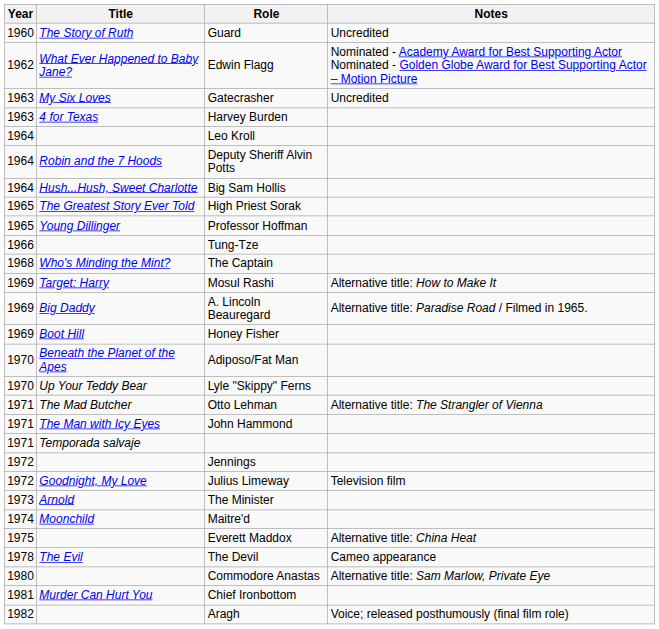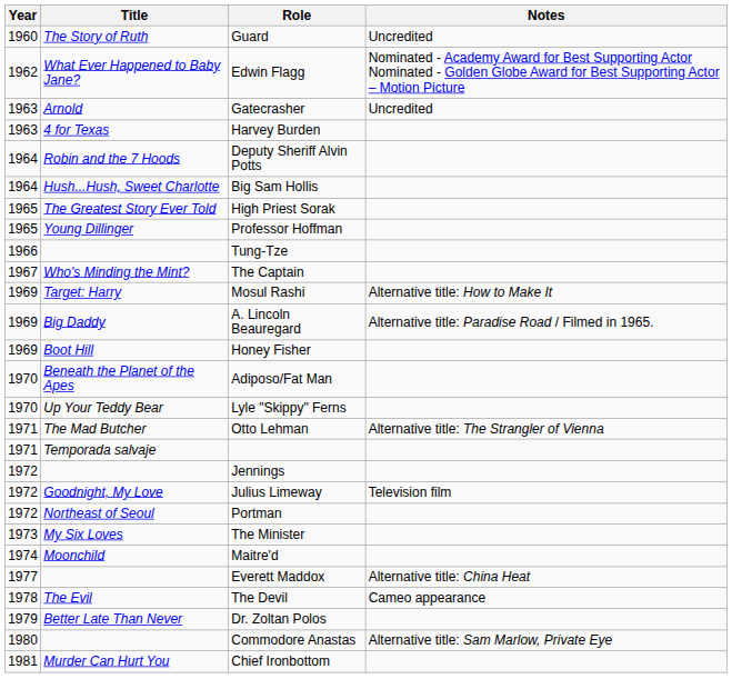 <table class="wikitable sortable">
 <tr>
 <th>Year</th>
 <th>Title</th>
 <th>Role</th>
 <th class="unsortable">Notes</th>
 </tr>
 <tr>
 <td>1960</td>
 <td><em><a href='#'>The Story of Ruth</a></em></td>
 <td>Guard</td>
 <td>Uncredited</td>
 </tr>
 <tr>
 <td>1962</td>
 <td><em><a href='#'>What Ever Happened to Baby Jane?</a></em></td>
 <td>Edwin Flagg</td>
 <td>Nominated - <a href='#'>Academy Award for Best Supporting Actor</a><br>Nominated - <a href='#'>Golden Globe Award for Best Supporting Actor – Motion Picture</a></td>
 </tr>
 <tr>
 <td>1963</td>
-<td><em><a href='#'>My Six Loves</a></em></td>
+<td><em><a href='#'>Arnold</a></em></td>
 <td>Gatecrasher</td>
 <td>Uncredited</td>
 </tr>
 <tr>
 <td>1963</td>
 <td><em><a href='#'>4 for Texas</a></em></td>
 <td>Harvey Burden</td>
-<td></td>
-</tr>
-<tr>
-<td>1964</td>
-<td><em></em></td>
-<td>Leo Kroll</td>
 <td></td>
 </tr>
 <tr>
 <td>1964</td>
 <td><em><a href='#'>Robin and the 7 Hoods</a></em></td>
 <td>Deputy Sheriff Alvin Potts</td>
 <td></td>
 </tr>
 <tr>
 <td>1964</td>
 <td><em><a href='#'>Hush...Hush, Sweet Charlotte</a></em></td>
 <td>Big Sam Hollis</td>
 <td></td>
 </tr>
 <tr>
 <td>1965</td>
 <td><em><a href='#'>The Greatest Story Ever Told</a></em></td>
 <td>High Priest Sorak</td>
 <td></td>
 </tr>
 <tr>
 <td>1965</td>
 <td><em><a href='#'>Young Dillinger</a></em></td>
 <td>Professor Hoffman</td>
 <td></td>
 </tr>
 <tr>
 <td>1966</td>
 <td><em></em></td>
 <td>Tung-Tze</td>
 <td></td>
 </tr>
 <tr>
-<td>1968</td>
+<td>1967</td>
 <td><em><a href='#'>Who's Minding the Mint?</a></em></td>
 <td>The Captain</td>
 <td></td>
 </tr>
 <tr>
 <td>1969</td>
 <td><em><a href='#'>Target: Harry</a></em></td>
 <td>Mosul Rashi</td>
 <td>Alternative title: <em>How to Make It</em></td>
 </tr>
 <tr>
 <td>1969</td>
 <td><em><a href='#'>Big Daddy</a></em></td>
 <td>A. Lincoln Beauregard</td>
 <td>Alternative title: <em>Paradise Road</em> / Filmed in 1965.</td>
 </tr>
 <tr>
 <td>1969</td>
 <td><em><a href='#'>Boot Hill</a></em></td>
 <td>Honey Fisher</td>
 <td></td>
 </tr>
 <tr>
 <td>1970</td>
 <td><em><a href='#'>Beneath the Planet of the Apes</a></em></td>
 <td>Adiposo/Fat Man</td>
 <td></td>
 </tr>
 <tr>
 <td>1970</td>
 <td><em>Up Your Teddy Bear</em></td>
 <td>Lyle "Skippy" Ferns</td>
 <td></td>
 </tr>
 <tr>
 <td>1971</td>
 <td><em>The Mad Butcher</em></td>
 <td>Otto Lehman</td>
 <td>Alternative title: <em>The Strangler of Vienna</em></td>
 </tr>
 <tr>
 <td>1971</td>
-<td><em><a href='#'>The Man with Icy Eyes</a></em></td>
-<td>John Hammond</td>
-<td></td>
-</tr>
-<tr>
-<td>1971</td>
 <td><em>Temporada salvaje</em></td>
 <td></td>
 <td></td>
 </tr>
 <tr>
 <td>1972</td>
 <td><em></em></td>
 <td>Jennings</td>
 <td></td>
 </tr>
 <tr>
 <td>1972</td>
 <td><em><a href='#'>Goodnight, My Love</a></em></td>
 <td>Julius Limeway</td>
 <td>Television film</td>
 </tr>
 <tr>
+<td>1972</td>
+<td><em><a href='#'>Northeast of Seoul</a></em></td>
+<td>Portman</td>
+<td></td>
+</tr>
+<tr>
 <td>1973</td>
-<td><em><a href='#'>Arnold</a></em></td>
+<td><em><a href='#'>My Six Loves</a></em></td>
 <td>The Minister</td>
 <td></td>
 </tr>
 <tr>
 <td>1974</td>
 <td><em><a href='#'>Moonchild</a></em></td>
 <td>Maitre'd</td>
 <td></td>
 </tr>
 <tr>
-<td>1975</td>
+<td>1977</td>
 <td><em></em></td>
 <td>Everett Maddox</td>
 <td>Alternative title: <em>China Heat</em></td>
 </tr>
 <tr>
 <td>1978</td>
 <td><em><a href='#'>The Evil</a></em></td>
 <td>The Devil</td>
 <td>Cameo appearance</td>
+</tr>
+<tr>
+<td>1979</td>
+<td><em><a href='#'>Better Late Than Never</a></em></td>
+<td>Dr. Zoltan Polos</td>
+<td></td>
 </tr>
 <tr>
 <td>1980</td>
 <td><em></em></td>
 <td>Commodore Anastas</td>
 <td>Alternative title: <em>Sam Marlow, Private Eye</em></td>
 </tr>
 <tr>
 <td>1981</td>
 <td><em><a href='#'>Murder Can Hurt You</a></em></td>
 <td>Chief Ironbottom</td>
 <td></td>
 </tr>
-<tr>
-<td>1982</td>
-<td><em></em></td>
-<td>Aragh</td>
-<td>Voice; released posthumously (final film role)</td>
-</tr>
 </table>
